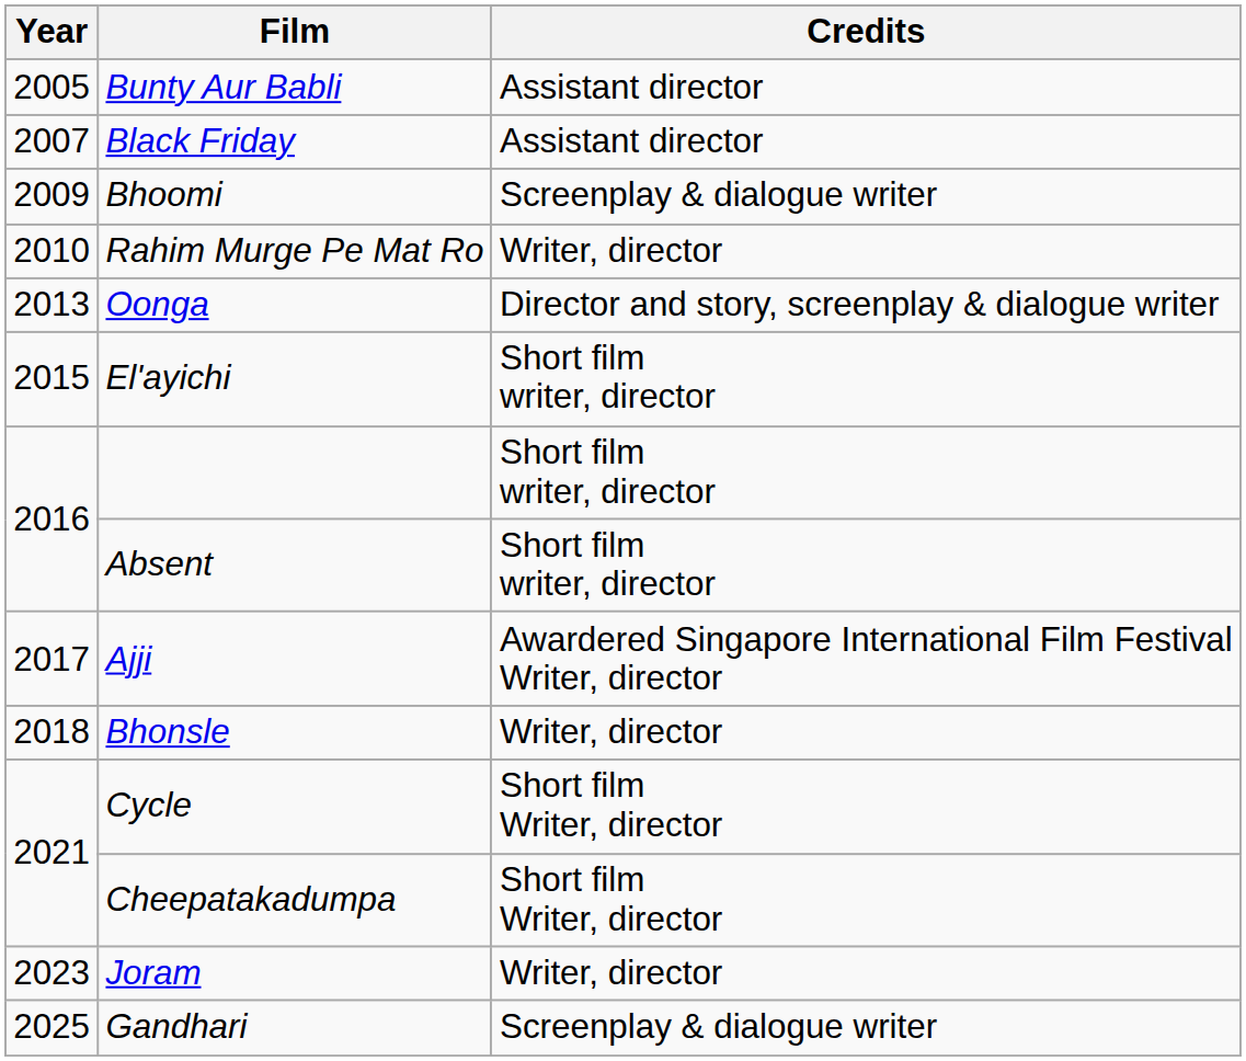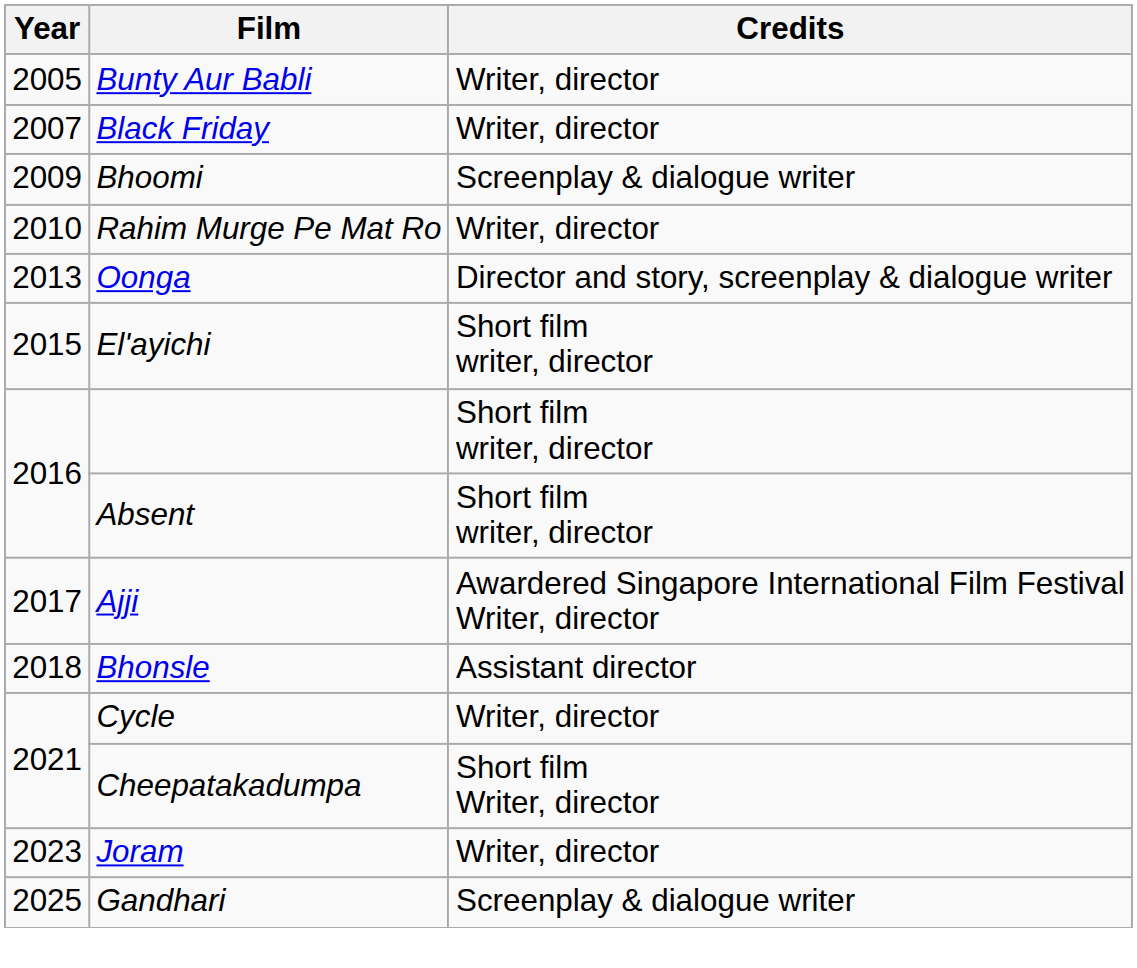 <table class="wikitable">
 <tr>
 <th>Year</th>
 <th>Film</th>
 <th>Credits</th>
 </tr>
 <tr>
 <td>2005</td>
 <td><em><a href='#'>Bunty Aur Babli</a></em></td>
-<td>Assistant director</td>
+<td>Writer, director</td>
 </tr>
 <tr>
 <td>2007</td>
 <td><em><a href='#'>Black Friday</a></em></td>
-<td>Assistant director</td>
+<td>Writer, director</td>
 </tr>
 <tr>
 <td>2009</td>
 <td><em>Bhoomi</em></td>
 <td>Screenplay & dialogue writer</td>
 </tr>
 <tr>
 <td>2010</td>
 <td><em>Rahim Murge Pe Mat Ro</em></td>
 <td>Writer, director</td>
 </tr>
 <tr>
 <td>2013</td>
 <td><em><a href='#'>Oonga</a></em></td>
 <td>Director and story, screenplay & dialogue writer</td>
 </tr>
 <tr>
 <td>2015</td>
 <td><em>El'ayichi</em></td>
 <td>Short film<br>writer, director</td>
 </tr>
 <tr>
 <td rowspan="2">2016</td>
 <td><em></em></td>
 <td>Short film<br>writer, director</td>
 </tr>
 <tr>
 <td><em>Absent</em></td>
 <td>Short film<br>writer, director</td>
 </tr>
 <tr>
 <td>2017</td>
 <td><em><a href='#'>Ajji</a></em></td>
 <td>Awardered Singapore International Film Festival<br>Writer, director</td>
 </tr>
 <tr>
 <td>2018</td>
 <td><em><a href='#'>Bhonsle</a></em></td>
-<td>Writer, director</td>
+<td>Assistant director</td>
 </tr>
 <tr>
 <td rowspan="2">2021</td>
 <td><em>Cycle</em></td>
-<td>Short film<br>Writer, director</td>
+<td>Writer, director</td>
 </tr>
 <tr>
 <td><em>Cheepatakadumpa</em></td>
 <td>Short film<br>Writer, director</td>
 </tr>
 <tr>
 <td>2023</td>
 <td><em><a href='#'>Joram</a></em></td>
 <td>Writer, director</td>
 </tr>
 <tr>
 <td>2025</td>
 <td><em>Gandhari</em></td>
 <td>Screenplay & dialogue writer</td>
 </tr>
 <tr>
 </tr>
 </table>
